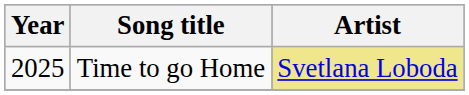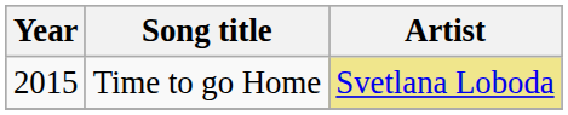 <table class = "wikitable sortable">
 <tr>
 <th>Year</th>
 <th>Song title</th>
 <th>Artist</th>
 </tr>
 <tr>
-<td rowspan=1>2025</td>
+<td rowspan=1>2015</td>
 <td>Time to go Home</td>
 <td rowspan=1 style="background: khaki;"><a href='#'>Svetlana Loboda</a></td>
 </tr>
 <tr>
 </tr>
 </table>
